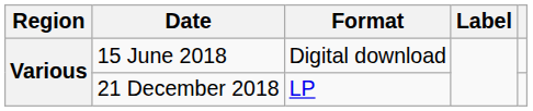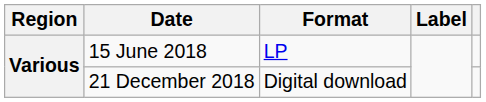 <table class="wikitable plainrowheaders">
 <tr>
 <th scope="col">Region</th>
 <th scope="col">Date</th>
 <th scope="col">Format</th>
 <th scope="col">Label</th>
 <th scope="col"></th>
 </tr>
 <tr>
 <th scope="row" rowspan="2">Various</th>
 <td>15 June 2018</td>
-<td>Digital download</td>
+<td><a href='#'>LP</a></td>
 <td rowspan="2"></td>
 <td align="center"></td>
 </tr>
 <tr>
 <td>21 December 2018</td>
-<td><a href='#'>LP</a></td>
+<td>Digital download</td>
 <td align="center"></td>
 </tr>
 </table>
